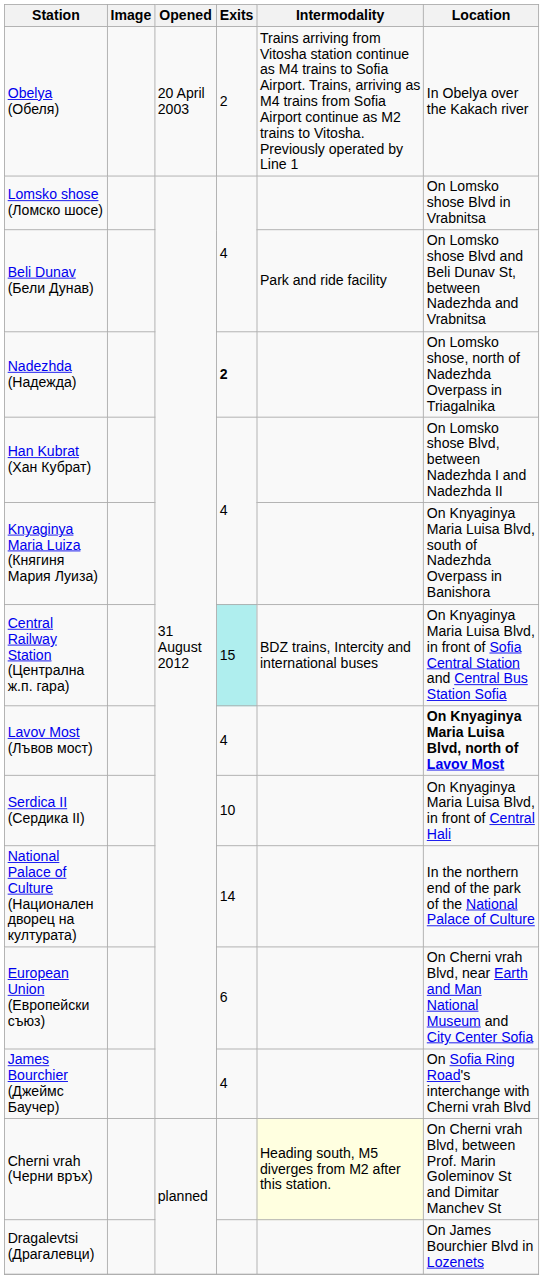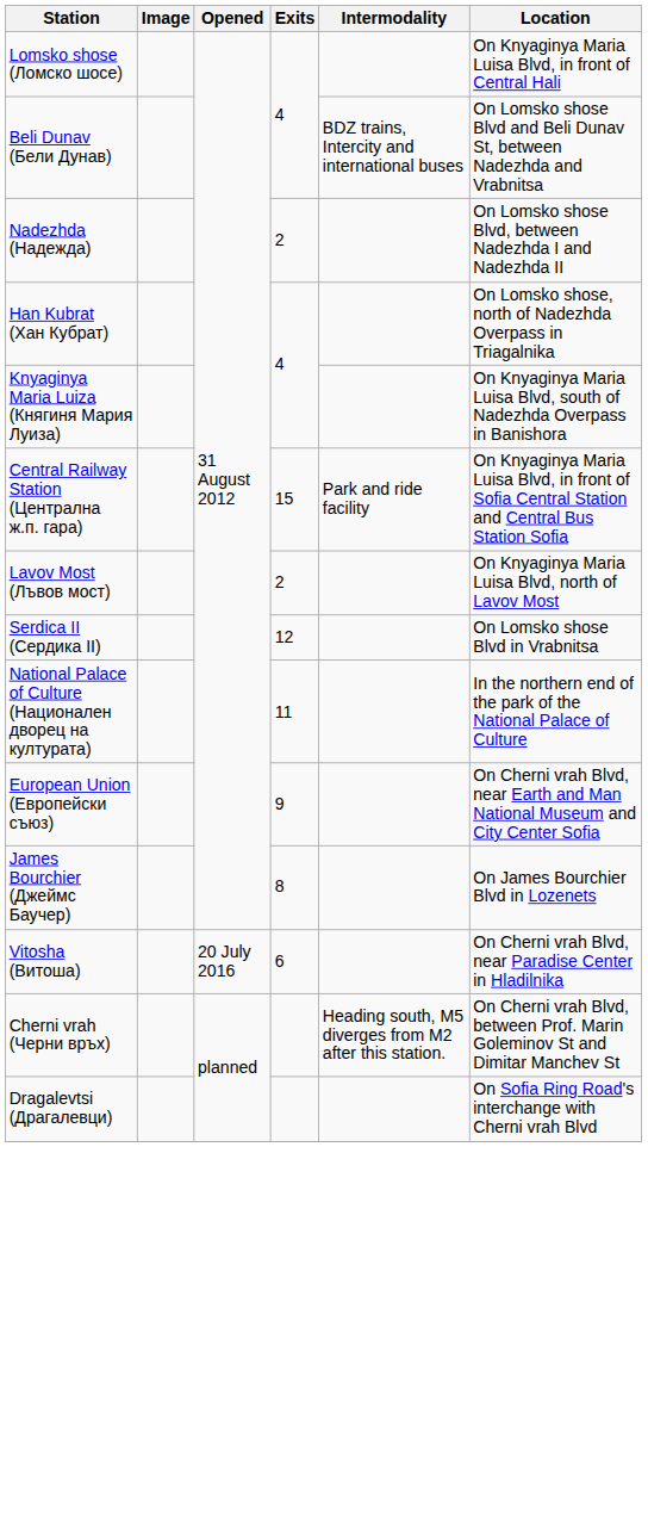 <table class="wikitable">
 <tr>
 <th>Station</th>
 <th>Image</th>
 <th>Opened</th>
 <th>Exits</th>
 <th>Intermodality</th>
 <th>Location</th>
 </tr>
 <tr>
-<td><a href='#'>Obelya</a><br>(Обеля)</td>
-<td></td>
-<td>20 April 2003</td>
-<td>2</td>
-<td>Trains arriving from Vitosha station continue as M4 trains to Sofia Airport. Trains, arriving as M4 trains from Sofia Airport continue as M2 trains to Vitosha. Previously operated by Line 1</td>
-<td>In Obelya over the Kakach river</td>
-</tr>
-<tr>
 <td><a href='#'>Lomsko shose</a><br>(Ломско шосе)</td>
 <td></td>
 <td rowspan="11">31 August 2012</td>
 <td rowspan="2">4</td>
 <td></td>
-<td>On Lomsko shose Blvd in Vrabnitsa</td>
+<td>On Knyaginya Maria Luisa Blvd, in front of <a href='#'>Central Hali</a></td>
 </tr>
 <tr>
 <td><a href='#'>Beli Dunav</a><br>(Бели Дунав)</td>
 <td></td>
-<td>Park and ride facility</td>
+<td>BDZ trains, Intercity and international buses</td>
 <td>On Lomsko shose Blvd and Beli Dunav St, between Nadezhda and Vrabnitsa</td>
 </tr>
 <tr>
 <td><a href='#'>Nadezhda</a><br>(Надежда)</td>
 <td></td>
-<td><strong>2</strong></td>
+<td>2</td>
 <td></td>
-<td>On Lomsko shose, north of Nadezhda Overpass in Triagalnika</td>
+<td>On Lomsko shose Blvd, between Nadezhda I and Nadezhda II</td>
 </tr>
 <tr>
 <td><a href='#'>Han Kubrat</a><br>(Хан Кубрат)</td>
 <td></td>
 <td rowspan="2">4</td>
 <td></td>
-<td>On Lomsko shose Blvd, between Nadezhda I and Nadezhda II</td>
+<td>On Lomsko shose, north of Nadezhda Overpass in Triagalnika</td>
 </tr>
 <tr>
 <td><a href='#'>Knyaginya Maria Luiza</a><br>(Княгиня Мария Луиза)</td>
 <td></td>
 <td></td>
 <td>On Knyaginya Maria Luisa Blvd, south of Nadezhda Overpass in Banishora</td>
 </tr>
 <tr>
 <td><a href='#'>Central Railway Station</a><br>(Централна ж.п. гара)</td>
 <td></td>
-<td style="background: paleturquoise;">15</td>
-<td>BDZ trains, Intercity and international buses</td>
+<td>15</td>
+<td>Park and ride facility</td>
 <td>On Knyaginya Maria Luisa Blvd, in front of <a href='#'>Sofia Central Station</a> and <a href='#'>Central Bus Station Sofia</a></td>
 </tr>
 <tr>
 <td><a href='#'>Lavov Most</a><br>(Лъвов мост)</td>
 <td></td>
-<td>4</td>
+<td>2</td>
 <td></td>
-<td><strong>On Knyaginya Maria Luisa Blvd, north of <a href='#'>Lavov Most</a></strong></td>
+<td>On Knyaginya Maria Luisa Blvd, north of <a href='#'>Lavov Most</a></td>
 </tr>
 <tr>
 <td><a href='#'>Serdica II</a><br>(Сердика II)</td>
 <td></td>
-<td>10</td>
+<td>12</td>
 <td> </td>
-<td>On Knyaginya Maria Luisa Blvd, in front of <a href='#'>Central Hali</a></td>
+<td>On Lomsko shose Blvd in Vrabnitsa</td>
 </tr>
 <tr>
 <td><a href='#'>National Palace of Culture</a><br>(Национален дворец на културата)</td>
 <td></td>
-<td>14</td>
+<td>11</td>
 <td></td>
 <td>In the northern end of the park of the <a href='#'>National Palace of Culture</a></td>
 </tr>
 <tr>
 <td><a href='#'>European Union</a><br>(Европейски съюз)</td>
 <td></td>
-<td>6</td>
+<td>9</td>
 <td></td>
 <td>On Cherni vrah Blvd, near <a href='#'>Earth and Man National Museum</a> and <a href='#'>City Center Sofia</a></td>
 </tr>
 <tr>
 <td><a href='#'>James Bourchier</a><br>(Джеймс Баучер)</td>
 <td></td>
-<td>4</td>
+<td>8</td>
 <td></td>
-<td>On <a href='#'>Sofia Ring Road</a>'s interchange with Cherni vrah Blvd</td>
+<td>On James Bourchier Blvd in <a href='#'>Lozenets</a></td>
+</tr>
+<tr>
+<td><a href='#'>Vitosha</a><br>(Витоша)</td>
+<td></td>
+<td>20 July 2016</td>
+<td>6</td>
+<td></td>
+<td>On Cherni vrah Blvd, near <a href='#'>Paradise Center</a> in <a href='#'>Hladilnika</a></td>
 </tr>
 <tr>
 <td>Cherni vrah (Черни връх)</td>
 <td></td>
 <td rowspan="2">planned</td>
 <td></td>
-<td style="background: lightyellow;">Heading south, M5 diverges from M2 after this station.</td>
+<td>Heading south, M5 diverges from M2 after this station.</td>
 <td>On Cherni vrah Blvd, between Prof. Marin Goleminov St and Dimitar Manchev St</td>
 </tr>
 <tr>
 <td>Dragalevtsi (Драгалевци)</td>
 <td></td>
 <td></td>
 <td></td>
-<td>On James Bourchier Blvd in <a href='#'>Lozenets</a></td>
+<td>On <a href='#'>Sofia Ring Road</a>'s interchange with Cherni vrah Blvd</td>
 </tr>
 <tr>
 </tr>
 </table>
